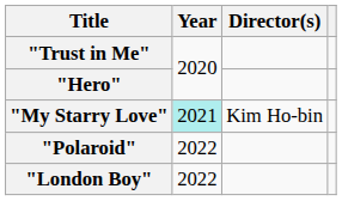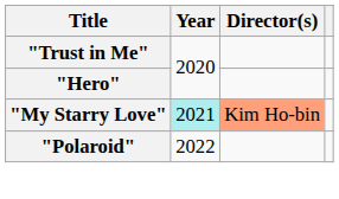 <table class="wikitable plainrowheaders" style="text-align:center;">
 <tr>
 <th>Title</th>
 <th>Year</th>
 <th>Director(s)</th>
 <th></th>
 </tr>
 <tr>
 <th scope="row">"Trust in Me" </th>
 <td rowspan="2">2020</td>
 <td></td>
 <td style="text-align:center;"></td>
 </tr>
 <tr>
 <th scope="row">"Hero"</th>
 <td></td>
 <td style="text-align:center;"></td>
 </tr>
 <tr>
 <th scope="row">"My Starry Love"</th>
 <td style="background: paleturquoise;">2021</td>
-<td>Kim Ho-bin</td>
+<td style="background: lightsalmon;">Kim Ho-bin</td>
 <td style="text-align:center;"></td>
 </tr>
 <tr>
 <th scope="row">"Polaroid"</th>
 <td>2022</td>
 <td></td>
 <td style="text-align:center;"></td>
 </tr>
-<tr>
-<th scope="row">"London Boy"</th>
-<td>2022</td>
-<td></td>
-<td style="text-align:center;"></td>
-</tr>
 </table>
